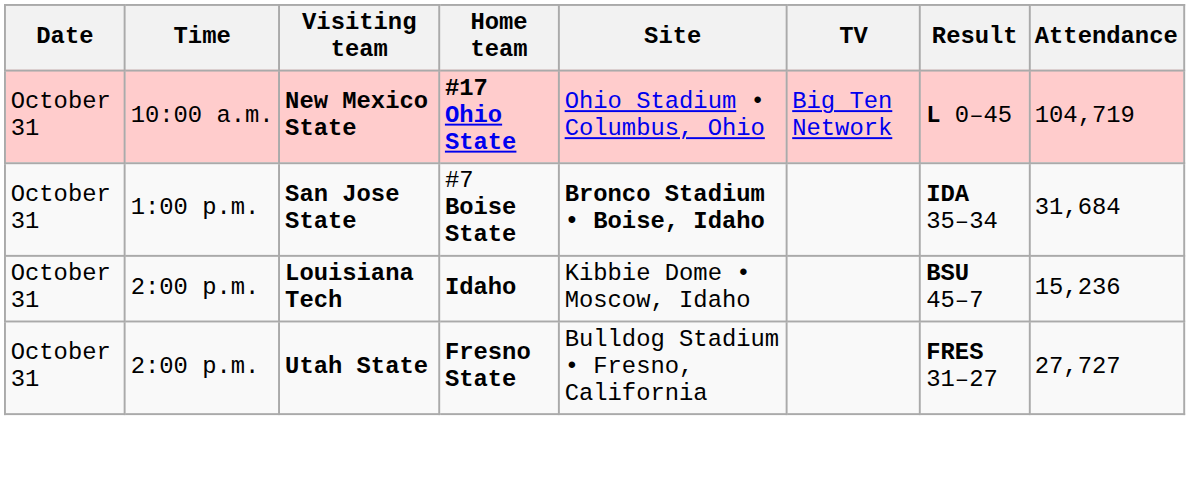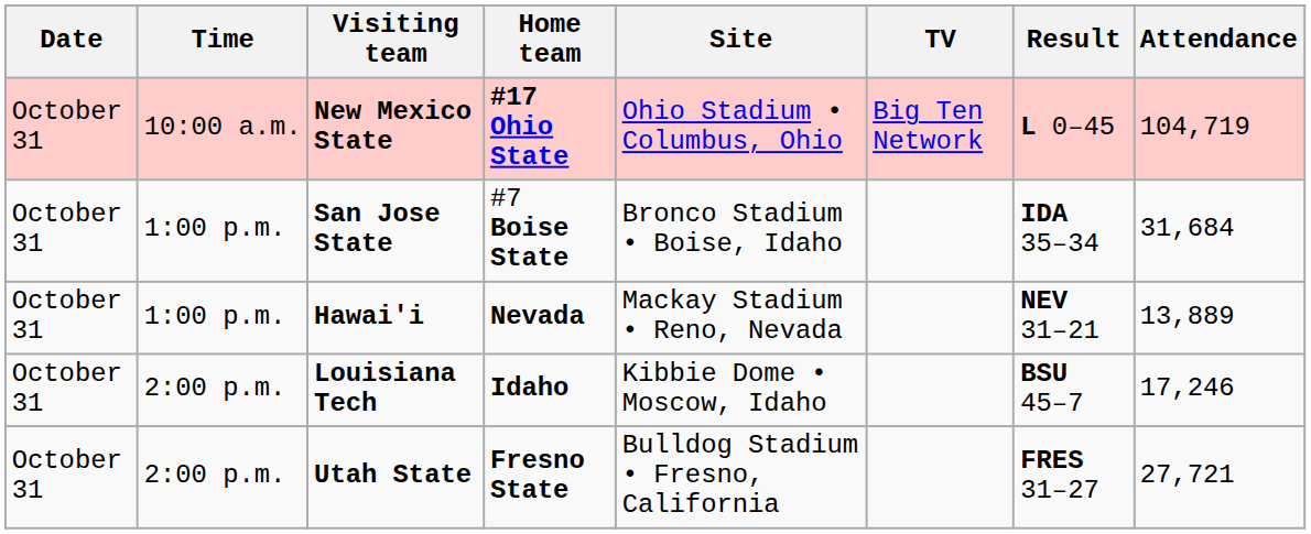 <table class="wikitable" style="font-size:95%;">
 <tr>
 <th>Date</th>
 <th>Time</th>
 <th>Visiting team</th>
 <th>Home team</th>
 <th>Site</th>
 <th>TV</th>
 <th>Result</th>
 <th>Attendance</th>
 </tr>
 <tr bgcolor=ffcccc>
 <td>October 31</td>
 <td>10:00 a.m.</td>
 <td><strong>New Mexico State</strong></td>
 <td><strong>#17 <a href='#'>Ohio State</a></strong></td>
 <td><a href='#'>Ohio Stadium</a> • <a href='#'>Columbus, Ohio</a></td>
 <td><a href='#'>Big Ten Network</a></td>
 <td><strong>L</strong> 0–45</td>
 <td>104,719</td>
 </tr>
 <tr bgcolor=>
 <td>October 31</td>
 <td>1:00 p.m.</td>
 <td><strong>San Jose State</strong></td>
 <td>#7 <strong>Boise State</strong></td>
-<td><strong>Bronco Stadium • Boise, Idaho</strong></td>
+<td>Bronco Stadium • Boise, Idaho</td>
 <td></td>
 <td><strong>IDA</strong> 35–34</td>
 <td>31,684</td>
+</tr>
+<tr bgcolor=>
+<td>October 31</td>
+<td>1:00 p.m.</td>
+<td><strong>Hawai'i</strong></td>
+<td><strong>Nevada</strong></td>
+<td>Mackay Stadium • Reno, Nevada</td>
+<td></td>
+<td><strong>NEV</strong> 31–21</td>
+<td>13,889</td>
 </tr>
 <tr bgcolor=>
 <td>October 31</td>
 <td>2:00 p.m.</td>
 <td><strong>Louisiana Tech</strong></td>
 <td><strong>Idaho</strong></td>
 <td>Kibbie Dome • Moscow, Idaho</td>
 <td></td>
 <td><strong>BSU</strong> 45–7</td>
-<td>15,236</td>
+<td>17,246</td>
 </tr>
 <tr bgcolor=>
 <td>October 31</td>
 <td>2:00 p.m.</td>
 <td><strong>Utah State</strong></td>
 <td><strong>Fresno State</strong></td>
 <td>Bulldog Stadium • Fresno, California</td>
 <td></td>
 <td><strong>FRES</strong> 31–27</td>
-<td>27,727</td>
+<td>27,721</td>
 </tr>
 </table>
